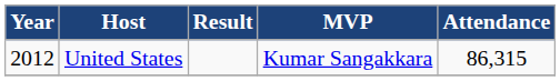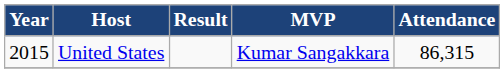 <table class="wikitable">
 <tr>
 <td style="text-align:center; background:#1D4279; color:White"><strong>Year</strong></td>
 <td style="text-align:center; background:#1D4279; color:White"><strong>Host</strong></td>
 <td style="text-align:center; background:#1D4279; color:White"><strong>Result</strong></td>
 <td style="text-align:center; background:#1D4279; color:White"><strong>MVP</strong></td>
 <td style="text-align:center; background:#1D4279; color:White"><strong>Attendance </strong></td>
 </tr>
 <tr>
-<td style="text-align:center">2012</td>
+<td style="text-align:center">2015</td>
 <td style="text-align:center"> <a href='#'>United States</a></td>
 <td style="text-align:center"></td>
 <td style="text-align:center"><a href='#'>Kumar Sangakkara</a></td>
 <td style="text-align:center">86,315</td>
 </tr>
 <tr>
 </tr>
 </table>
